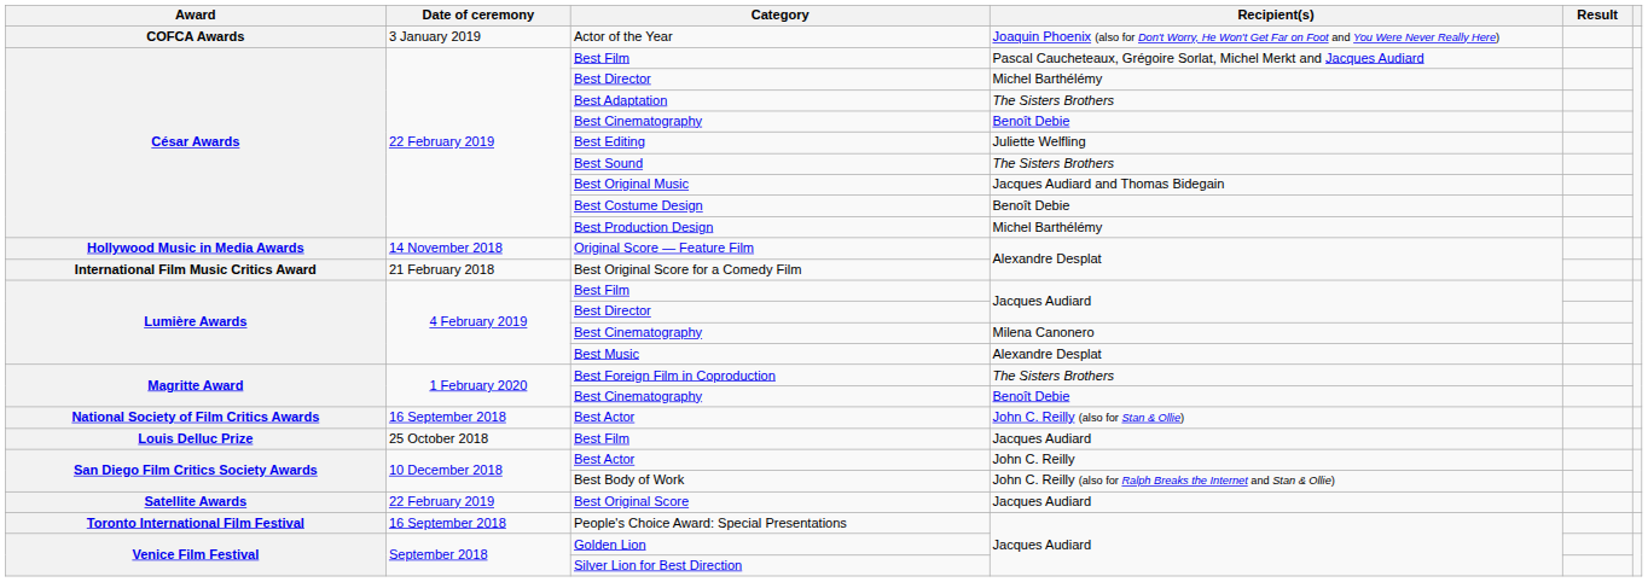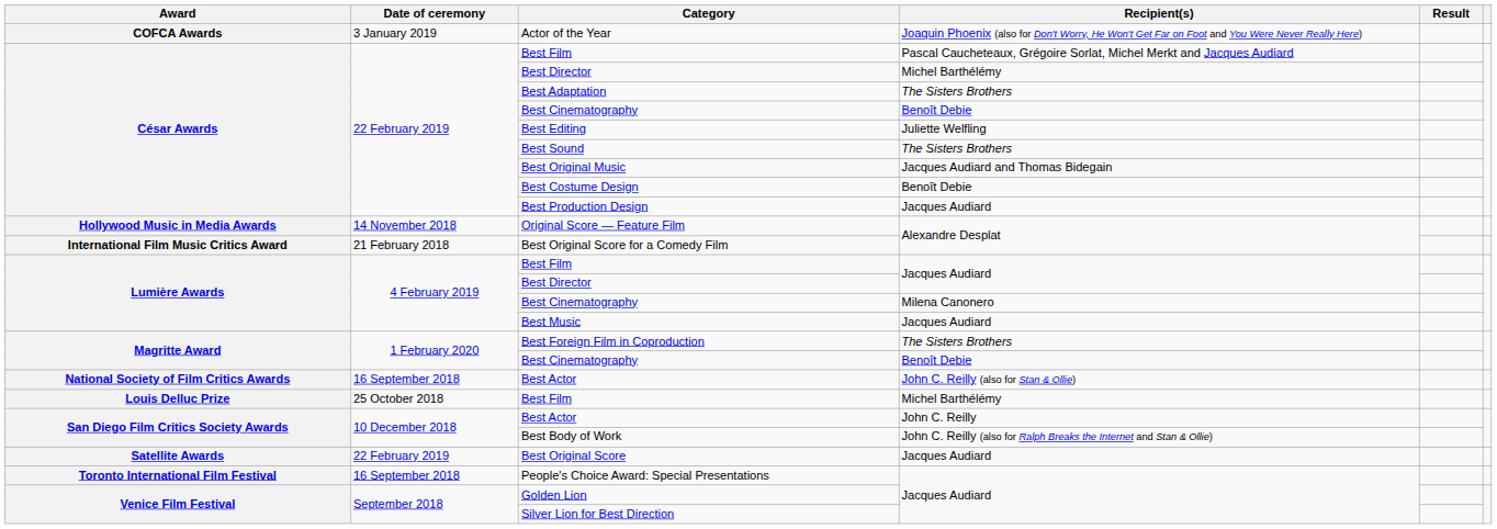 <table class="wikitable plainrowheaders sortable" style="width: 99%;">
 <tr>
 <th scope="col">Award</th>
 <th scope="col">Date of ceremony</th>
 <th scope="col">Category</th>
 <th scope="col" style="width:35%;">Recipient(s)</th>
 <th scope="col">Result</th>
 <th scope="col" class="unsortable"></th>
 </tr>
 <tr>
 <th scope="row" style="text-align:center;">COFCA Awards</th>
 <td>3 January 2019</td>
 <td>Actor of the Year</td>
 <td><a href='#'>Joaquin Phoenix</a> <small>(also for <em><a href='#'>Don't Worry, He Won't Get Far on Foot</a></em> and <em><a href='#'>You Were Never Really Here</a></em>)</small></td>
 <td></td>
 <td></td>
 </tr>
 <tr>
 <th scope="row" rowspan="9" style="text-align:center;"><a href='#'>César Awards</a></th>
 <td rowspan="9"><a href='#'>22 February 2019</a></td>
 <td><a href='#'>Best Film</a></td>
 <td>Pascal Caucheteaux, Grégoire Sorlat, Michel Merkt and <a href='#'>Jacques Audiard</a></td>
 <td></td>
 <td style="text-align:center;" rowspan="9"></td>
 </tr>
 <tr>
 <td><a href='#'>Best Director</a></td>
 <td>Michel Barthélémy</td>
 <td></td>
 </tr>
 <tr>
 <td><a href='#'>Best Adaptation</a></td>
 <td><em>The Sisters Brothers</em></td>
 <td></td>
 </tr>
 <tr>
 <td><a href='#'>Best Cinematography</a></td>
 <td><a href='#'>Benoît Debie</a></td>
 <td></td>
 </tr>
 <tr>
 <td><a href='#'>Best Editing</a></td>
 <td>Juliette Welfling</td>
 <td></td>
 </tr>
 <tr>
 <td><a href='#'>Best Sound</a></td>
 <td><em>The Sisters Brothers</em></td>
 <td></td>
 </tr>
 <tr>
 <td><a href='#'>Best Original Music</a></td>
 <td>Jacques Audiard and Thomas Bidegain</td>
 <td></td>
 </tr>
 <tr>
 <td><a href='#'>Best Costume Design</a></td>
 <td>Benoît Debie</td>
 <td></td>
 </tr>
 <tr>
 <td><a href='#'>Best Production Design</a></td>
-<td>Michel Barthélémy</td>
+<td>Jacques Audiard</td>
 <td></td>
 </tr>
 <tr>
 <th scope="row" style="text-align:center;"><a href='#'>Hollywood Music in Media Awards</a></th>
 <td><a href='#'>14 November 2018</a></td>
 <td><a href='#'>Original Score — Feature Film</a></td>
 <td rowspan="2">Alexandre Desplat</td>
 <td></td>
 <td></td>
 </tr>
 <tr>
 <th scope="row" style="text-align:center;">International Film Music Critics Award</th>
 <td>21 February 2018</td>
 <td>Best Original Score for a Comedy Film</td>
 <td></td>
 <td></td>
 </tr>
 <tr>
 <th scope="row" rowspan="4" style="text-align:center;"><a href='#'>Lumière Awards</a></th>
 <td style="text-align:center;" rowspan="4"><a href='#'>4 February 2019</a></td>
 <td><a href='#'>Best Film</a></td>
 <td rowspan="2">Jacques Audiard</td>
 <td></td>
 <td rowspan="4"></td>
 </tr>
 <tr>
 <td><a href='#'>Best Director</a></td>
 <td></td>
 </tr>
 <tr>
 <td><a href='#'>Best Cinematography</a></td>
 <td>Milena Canonero</td>
 <td></td>
 </tr>
 <tr>
 <td><a href='#'>Best Music</a></td>
-<td>Alexandre Desplat</td>
+<td>Jacques Audiard</td>
 <td></td>
 </tr>
 <tr>
 <th scope="row" rowspan="2" style="text-align:center;"><a href='#'>Magritte Award</a></th>
 <td style="text-align:center;" rowspan="2"><a href='#'>1 February 2020</a></td>
 <td><a href='#'>Best Foreign Film in Coproduction</a></td>
 <td><em>The Sisters Brothers</em></td>
 <td></td>
 <td rowspan="2"></td>
 </tr>
 <tr>
 <td><a href='#'>Best Cinematography</a></td>
 <td><a href='#'>Benoît Debie</a></td>
 <td></td>
 </tr>
 <tr>
 <th scope="row" style="text-align:center;"><a href='#'>National Society of Film Critics Awards</a></th>
 <td><a href='#'>16 September 2018</a></td>
 <td><a href='#'>Best Actor</a></td>
 <td><a href='#'>John C. Reilly</a> <small>(also for <em><a href='#'>Stan & Ollie</a></em>)</small></td>
 <td></td>
 <td></td>
 </tr>
 <tr>
 <th scope="row" style="text-align:center;"><a href='#'>Louis Delluc Prize</a></th>
 <td>25 October 2018</td>
 <td><a href='#'>Best Film</a></td>
-<td>Jacques Audiard</td>
+<td>Michel Barthélémy</td>
 <td></td>
 <td></td>
 </tr>
 <tr>
 <th scope="row" rowspan="2" style="text-align:center;"><a href='#'>San Diego Film Critics Society Awards</a></th>
 <td rowspan="2"><a href='#'>10 December 2018</a></td>
 <td><a href='#'>Best Actor</a></td>
 <td>John C. Reilly</td>
 <td></td>
 <td rowspan="2"></td>
 </tr>
 <tr>
 <td>Best Body of Work</td>
 <td>John C. Reilly <small>(also for <em><a href='#'>Ralph Breaks the Internet</a></em> and <em>Stan & Ollie</em>)</small></td>
 <td></td>
 </tr>
 <tr>
 <th scope="row" style="text-align:center;"><a href='#'>Satellite Awards</a></th>
 <td><a href='#'>22 February 2019</a></td>
 <td><a href='#'>Best Original Score</a></td>
 <td>Jacques Audiard</td>
 <td></td>
 <td></td>
 </tr>
 <tr>
 <th scope="row" style="text-align:center;"><a href='#'>Toronto International Film Festival</a></th>
 <td><a href='#'>16 September 2018</a></td>
 <td>People's Choice Award: Special Presentations</td>
 <td rowspan="3">Jacques Audiard</td>
 <td></td>
 <td></td>
 </tr>
 <tr>
 <th scope="row" rowspan="2" style="text-align:center;"><a href='#'>Venice Film Festival</a></th>
 <td rowspan="2"><a href='#'>September 2018</a></td>
 <td><a href='#'>Golden Lion</a></td>
 <td></td>
 <td rowspan="2"></td>
 </tr>
 <tr>
 <td><a href='#'>Silver Lion for Best Direction</a></td>
 <td></td>
 </tr>
 </table>
